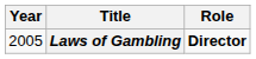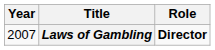 <table class="wikitable plainrowheaders sortable">
 <tr>
 <th scope="col">Year</th>
 <th scope="col">Title</th>
 <th scope="col">Role</th>
 </tr>
 <tr>
-<td>2005</td>
+<td>2007</td>
 <th scope="row"><em>Laws of Gambling</em></th>
 <td><strong>Director</strong></td>
 </tr>
 </table>
